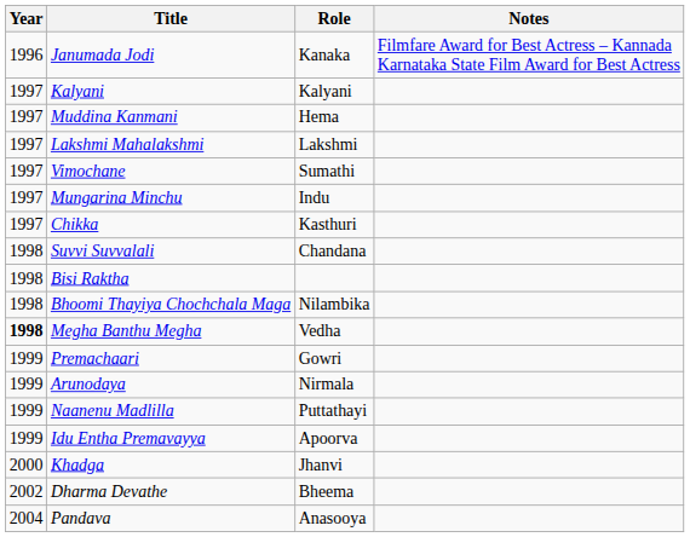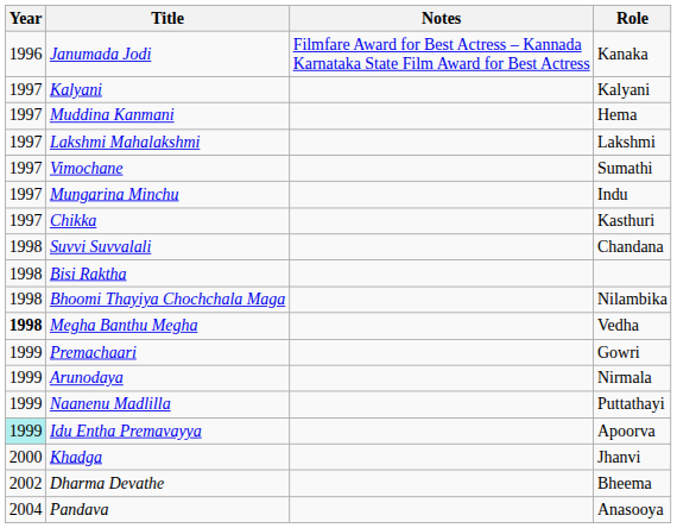 <table class="wikitable plainrowheaders sortable">
 <tr>
 <th scope="col">Year</th>
 <th scope="col">Title</th>
+<th scope="col" class="unsortable">Notes</th>
 <th scope="col">Role</th>
-<th scope="col" class="unsortable">Notes</th>
 </tr>
 <tr>
 <td>1996</td>
 <td><em><a href='#'>Janumada Jodi</a></em></td>
+<td><a href='#'>Filmfare Award for Best Actress – Kannada</a><br><a href='#'>Karnataka State Film Award for Best Actress</a></td>
 <td>Kanaka</td>
-<td><a href='#'>Filmfare Award for Best Actress – Kannada</a><br><a href='#'>Karnataka State Film Award for Best Actress</a></td>
 </tr>
 <tr>
 <td>1997</td>
 <td><em><a href='#'>Kalyani</a></em></td>
+<td></td>
 <td>Kalyani</td>
-<td></td>
 </tr>
 <tr>
 <td>1997</td>
 <td><em><a href='#'>Muddina Kanmani</a></em></td>
+<td></td>
 <td>Hema</td>
-<td></td>
 </tr>
 <tr>
 <td>1997</td>
 <td><em><a href='#'>Lakshmi Mahalakshmi</a></em></td>
+<td></td>
 <td>Lakshmi</td>
-<td></td>
 </tr>
 <tr>
 <td>1997</td>
 <td><em><a href='#'>Vimochane</a></em></td>
+<td></td>
 <td>Sumathi</td>
-<td></td>
 </tr>
 <tr>
 <td>1997</td>
 <td><em><a href='#'>Mungarina Minchu</a></em></td>
+<td></td>
 <td>Indu</td>
-<td></td>
 </tr>
 <tr>
 <td>1997</td>
 <td><em><a href='#'>Chikka</a></em></td>
+<td></td>
 <td>Kasthuri</td>
-<td></td>
 </tr>
 <tr>
 <td>1998</td>
 <td><em><a href='#'>Suvvi Suvvalali</a></em></td>
+<td></td>
 <td>Chandana</td>
-<td></td>
 </tr>
 <tr>
 <td>1998</td>
 <td><em><a href='#'>Bisi Raktha</a></em></td>
 <td></td>
 <td></td>
 </tr>
 <tr>
 <td>1998</td>
 <td><em><a href='#'>Bhoomi Thayiya Chochchala Maga</a></em></td>
+<td></td>
 <td>Nilambika</td>
-<td></td>
 </tr>
 <tr>
 <td><strong>1998</strong></td>
 <td><em><a href='#'>Megha Banthu Megha</a></em></td>
+<td></td>
 <td>Vedha</td>
-<td></td>
 </tr>
 <tr>
 <td>1999</td>
 <td><em><a href='#'>Premachaari</a></em></td>
+<td></td>
 <td>Gowri</td>
-<td></td>
 </tr>
 <tr>
 <td>1999</td>
 <td><em><a href='#'>Arunodaya</a></em></td>
+<td></td>
 <td>Nirmala</td>
-<td></td>
 </tr>
 <tr>
 <td>1999</td>
 <td><em><a href='#'>Naanenu Madlilla</a></em></td>
+<td></td>
 <td>Puttathayi</td>
-<td></td>
 </tr>
 <tr>
-<td>1999</td>
+<td style="background: paleturquoise;">1999</td>
 <td><em><a href='#'>Idu Entha Premavayya</a></em></td>
+<td></td>
 <td>Apoorva</td>
-<td></td>
 </tr>
 <tr>
 <td>2000</td>
 <td><em><a href='#'>Khadga</a></em></td>
+<td></td>
 <td>Jhanvi</td>
-<td></td>
 </tr>
 <tr>
 <td>2002</td>
 <td><em>Dharma Devathe</em></td>
+<td></td>
 <td>Bheema</td>
-<td></td>
 </tr>
 <tr>
 <td>2004</td>
 <td><em>Pandava</em></td>
+<td></td>
 <td>Anasooya</td>
-<td></td>
 </tr>
 </table>
